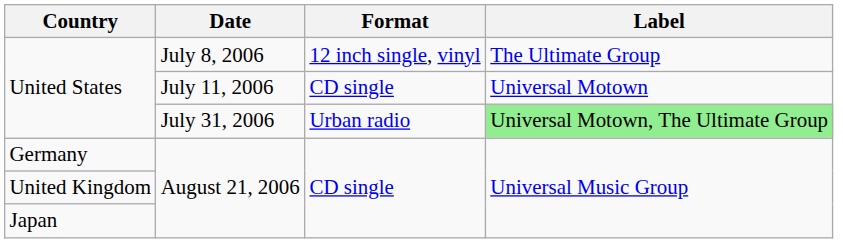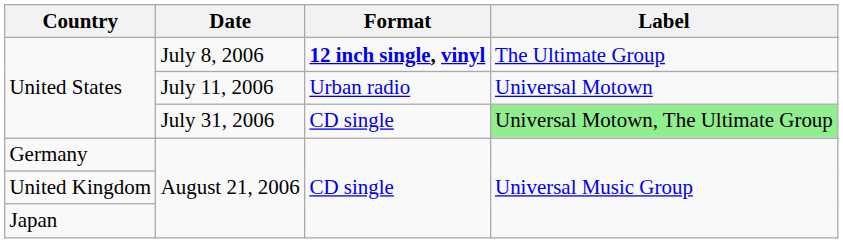 <table class="wikitable">
 <tr>
 <th>Country</th>
 <th>Date</th>
 <th>Format</th>
 <th>Label</th>
 </tr>
 <tr>
 <td rowspan="3">United States</td>
 <td>July 8, 2006</td>
-<td><a href='#'>12 inch single</a>, <a href='#'>vinyl</a></td>
+<td><strong><a href='#'>12 inch single</a>, <a href='#'>vinyl</a></strong></td>
 <td><a href='#'>The Ultimate Group</a></td>
 </tr>
 <tr>
 <td>July 11, 2006</td>
-<td rowspan="1"><a href='#'>CD single</a></td>
+<td rowspan="1"><a href='#'>Urban radio</a></td>
 <td rowspan="1"><a href='#'>Universal Motown</a></td>
 </tr>
 <tr>
 <td>July 31, 2006</td>
-<td rowspan="1"><a href='#'>Urban radio</a></td>
+<td rowspan="1"><a href='#'>CD single</a></td>
 <td rowspan="1" style="background: lightgreen;">Universal Motown, The Ultimate Group</td>
 </tr>
 <tr>
 <td>Germany</td>
 <td rowspan="3">August 21, 2006</td>
 <td rowspan="3"><a href='#'>CD single</a></td>
 <td rowspan="3"><a href='#'>Universal Music Group</a></td>
 </tr>
 <tr>
 <td>United Kingdom</td>
 </tr>
 <tr>
 <td>Japan</td>
 </tr>
 </table>
